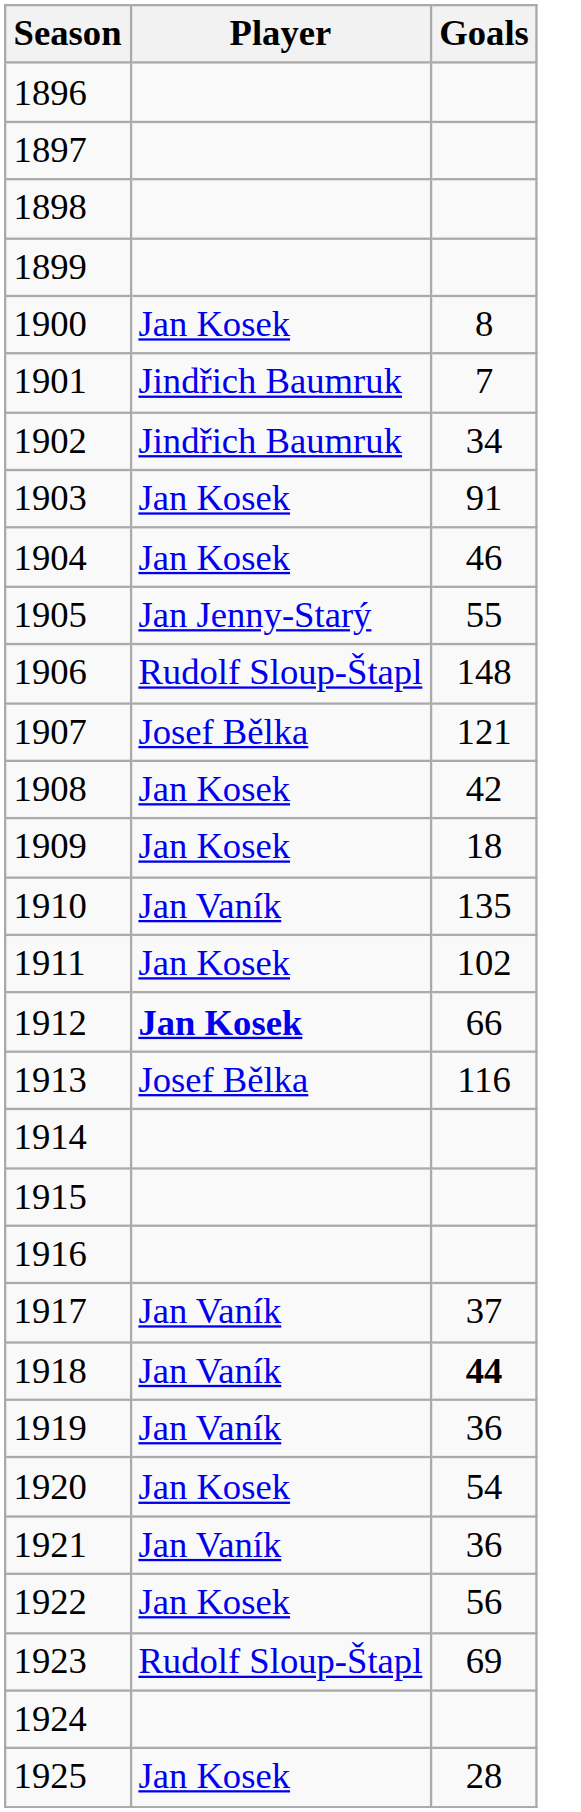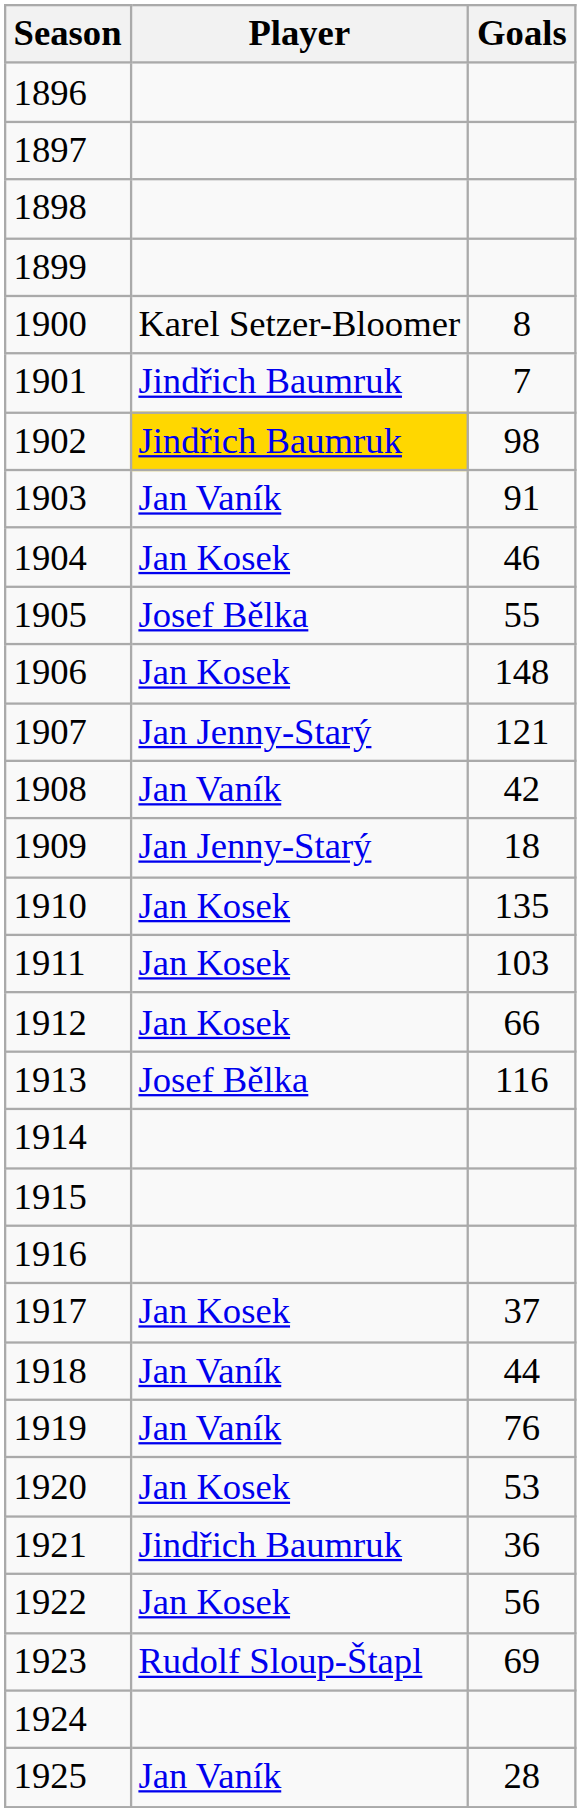 <table class="wikitable">
 <tr>
 <th>Season</th>
 <th>Player</th>
 <th>Goals</th>
 </tr>
 <tr>
 <td>1896</td>
 <td></td>
 <td style="text-align:center"></td>
 </tr>
 <tr>
 <td>1897</td>
 <td></td>
 <td style="text-align:center"></td>
 </tr>
 <tr>
 <td>1898</td>
 <td></td>
 <td style="text-align:center"></td>
 </tr>
 <tr>
 <td>1899</td>
 <td></td>
 <td style="text-align:center"></td>
 </tr>
 <tr>
 <td>1900</td>
-<td> <a href='#'>Jan Kosek</a></td>
+<td> Karel Setzer-Bloomer</td>
 <td style="text-align:center">8</td>
 </tr>
 <tr>
 <td>1901</td>
 <td> <a href='#'>Jindřich Baumruk</a></td>
 <td style="text-align:center">7</td>
 </tr>
 <tr>
 <td>1902</td>
-<td> <a href='#'>Jindřich Baumruk</a></td>
-<td style="text-align:center">34</td>
+<td style="background: gold;"> <a href='#'>Jindřich Baumruk</a></td>
+<td style="text-align:center">98</td>
 </tr>
 <tr>
 <td>1903</td>
-<td> <a href='#'>Jan Kosek</a></td>
+<td> <a href='#'>Jan Vaník</a></td>
 <td style="text-align:center">91</td>
 </tr>
 <tr>
 <td>1904</td>
 <td> <a href='#'>Jan Kosek</a></td>
 <td style="text-align:center">46</td>
 </tr>
 <tr>
 <td>1905</td>
-<td> <a href='#'>Jan Jenny-Starý</a></td>
+<td> <a href='#'>Josef Bělka</a></td>
 <td style="text-align:center">55</td>
 </tr>
 <tr>
 <td>1906</td>
-<td> <a href='#'>Rudolf Sloup-Štapl</a></td>
+<td> <a href='#'>Jan Kosek</a></td>
 <td style="text-align:center">148</td>
 </tr>
 <tr>
 <td>1907</td>
-<td> <a href='#'>Josef Bělka</a></td>
+<td> <a href='#'>Jan Jenny-Starý</a></td>
 <td style="text-align:center">121</td>
 </tr>
 <tr>
 <td>1908</td>
-<td> <a href='#'>Jan Kosek</a></td>
+<td> <a href='#'>Jan Vaník</a></td>
 <td style="text-align:center">42</td>
 </tr>
 <tr>
 <td>1909</td>
-<td> <a href='#'>Jan Kosek</a></td>
+<td> <a href='#'>Jan Jenny-Starý</a></td>
 <td style="text-align:center">18</td>
 </tr>
 <tr>
 <td>1910</td>
-<td> <a href='#'>Jan Vaník</a></td>
+<td> <a href='#'>Jan Kosek</a></td>
 <td style="text-align:center">135</td>
 </tr>
 <tr>
 <td>1911</td>
 <td> <a href='#'>Jan Kosek</a></td>
-<td style="text-align:center">102</td>
+<td style="text-align:center">103</td>
 </tr>
 <tr>
 <td>1912</td>
-<td><strong> <a href='#'>Jan Kosek</a></strong></td>
+<td> <a href='#'>Jan Kosek</a></td>
 <td style="text-align:center">66</td>
 </tr>
 <tr>
 <td>1913</td>
 <td> <a href='#'>Josef Bělka</a></td>
 <td style="text-align:center">116</td>
 </tr>
 <tr>
 <td>1914</td>
 <td></td>
 <td style="text-align:center"></td>
 </tr>
 <tr>
 <td>1915</td>
 <td></td>
 <td style="text-align:center"></td>
 </tr>
 <tr>
 <td>1916</td>
 <td></td>
 <td style="text-align:center"></td>
 </tr>
 <tr>
 <td>1917</td>
-<td> <a href='#'>Jan Vaník</a></td>
+<td> <a href='#'>Jan Kosek</a></td>
 <td style="text-align:center">37</td>
 </tr>
 <tr>
 <td>1918</td>
 <td> <a href='#'>Jan Vaník</a></td>
-<td style="text-align:center"><strong>44</strong></td>
+<td style="text-align:center">44</td>
 </tr>
 <tr>
 <td>1919</td>
 <td> <a href='#'>Jan Vaník</a></td>
-<td style="text-align:center">36</td>
+<td style="text-align:center">76</td>
 </tr>
 <tr>
 <td>1920</td>
 <td> <a href='#'>Jan Kosek</a></td>
-<td style="text-align:center">54</td>
+<td style="text-align:center">53</td>
 </tr>
 <tr>
 <td>1921</td>
-<td> <a href='#'>Jan Vaník</a></td>
+<td> <a href='#'>Jindřich Baumruk</a></td>
 <td style="text-align:center">36</td>
 </tr>
 <tr>
 <td>1922</td>
 <td> <a href='#'>Jan Kosek</a></td>
 <td style="text-align:center">56</td>
 </tr>
 <tr>
 <td>1923</td>
 <td> <a href='#'>Rudolf Sloup-Štapl</a></td>
 <td style="text-align:center">69</td>
 </tr>
 <tr>
 <td>1924</td>
 <td></td>
 <td style="text-align:center"></td>
 </tr>
 <tr>
 <td>1925</td>
-<td> <a href='#'>Jan Kosek</a></td>
+<td> <a href='#'>Jan Vaník</a></td>
 <td style="text-align:center">28</td>
 </tr>
 <tr>
 </tr>
 </table>
